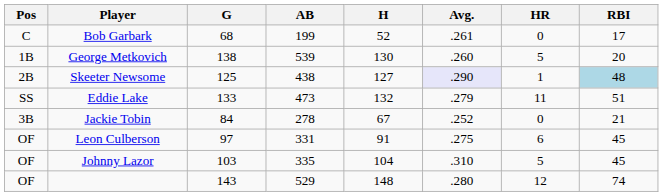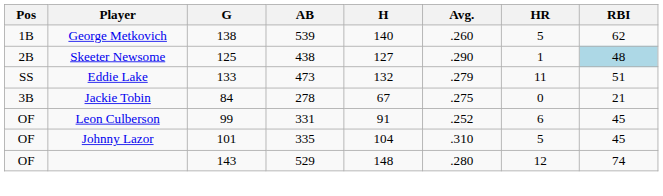 <table class="wikitable sortable">
 <tr>
 <th bgcolor="#DDDDFF" width="5%">Pos</th>
 <th bgcolor="#DDDDFF" width="16%">Player</th>
 <th bgcolor="#DDDDFF" width="9%">G</th>
 <th bgcolor="#DDDDFF" width="9%">AB</th>
 <th bgcolor="#DDDDFF" width="9%">H</th>
 <th bgcolor="#DDDDFF" width="9%">Avg.</th>
 <th bgcolor="#DDDDFF" width="9%">HR</th>
 <th bgcolor="#DDDDFF" width="9%">RBI</th>
 </tr>
-<tr align="center">
-<td>C</td>
-<td><a href='#'>Bob Garbark</a></td>
-<td>68</td>
-<td>199</td>
-<td>52</td>
-<td>.261</td>
-<td>0</td>
-<td>17</td>
-</tr>
 <tr align=center>
 <td>1B</td>
 <td><a href='#'>George Metkovich</a></td>
 <td>138</td>
 <td>539</td>
-<td>130</td>
+<td>140</td>
 <td>.260</td>
 <td>5</td>
-<td>20</td>
+<td>62</td>
 </tr>
 <tr align=center>
 <td>2B</td>
 <td><a href='#'>Skeeter Newsome</a></td>
 <td>125</td>
 <td>438</td>
 <td>127</td>
-<td style="background: lavender;">.290</td>
+<td>.290</td>
 <td>1</td>
 <td style="background: lightblue;">48</td>
 </tr>
 <tr align=center>
 <td>SS</td>
 <td><a href='#'>Eddie Lake</a></td>
 <td>133</td>
 <td>473</td>
 <td>132</td>
 <td>.279</td>
 <td>11</td>
 <td>51</td>
 </tr>
 <tr align=center>
 <td>3B</td>
 <td><a href='#'>Jackie Tobin</a></td>
 <td>84</td>
 <td>278</td>
 <td>67</td>
-<td>.252</td>
+<td>.275</td>
 <td>0</td>
 <td>21</td>
 </tr>
 <tr align=center>
 <td>OF</td>
 <td><a href='#'>Leon Culberson</a></td>
-<td>97</td>
+<td>99</td>
 <td>331</td>
 <td>91</td>
-<td>.275</td>
+<td>.252</td>
 <td>6</td>
 <td>45</td>
 </tr>
 <tr align=center>
 <td>OF</td>
 <td><a href='#'>Johnny Lazor</a></td>
-<td>103</td>
+<td>101</td>
 <td>335</td>
 <td>104</td>
 <td>.310</td>
 <td>5</td>
 <td>45</td>
 </tr>
 <tr align=center>
 <td>OF</td>
 <td></td>
 <td>143</td>
 <td>529</td>
 <td>148</td>
 <td>.280</td>
 <td>12</td>
 <td>74</td>
 </tr>
 </table>
